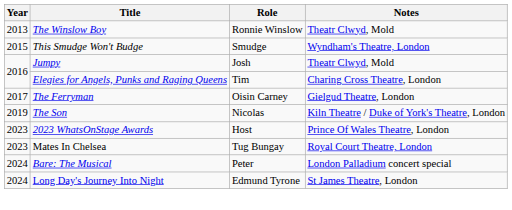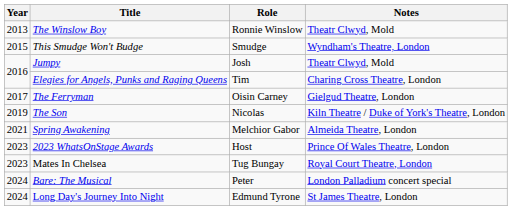 <table class="wikitable sortable">
 <tr>
 <th>Year</th>
 <th>Title</th>
 <th>Role</th>
 <th class="unsortable">Notes</th>
 </tr>
 <tr>
 <td>2013</td>
 <td><em><a href='#'>The Winslow Boy</a></em></td>
 <td>Ronnie Winslow</td>
 <td><a href='#'>Theatr Clwyd</a>, Mold</td>
 </tr>
 <tr>
 <td>2015</td>
 <td><em>This Smudge Won't Budge</em></td>
 <td>Smudge</td>
 <td><a href='#'>Wyndham's Theatre, London</a></td>
 </tr>
 <tr>
 <td rowspan="2">2016</td>
 <td><em><a href='#'>Jumpy</a></em></td>
 <td>Josh</td>
 <td><a href='#'>Theatr Clwyd</a>, Mold</td>
 </tr>
 <tr>
 <td><em><a href='#'>Elegies for Angels, Punks and Raging Queens</a></em></td>
 <td>Tim</td>
 <td><a href='#'>Charing Cross Theatre</a>, London</td>
 </tr>
 <tr>
 <td>2017</td>
 <td><em><a href='#'>The Ferryman</a></em></td>
 <td>Oisin Carney</td>
 <td><a href='#'>Gielgud Theatre</a>, London</td>
 </tr>
 <tr>
 <td>2019</td>
 <td><em><a href='#'>The Son</a></em></td>
 <td>Nicolas</td>
 <td><a href='#'>Kiln Theatre</a> / <a href='#'>Duke of York's Theatre</a>, London</td>
 </tr>
 <tr>
+<td>2021</td>
+<td><em><a href='#'>Spring Awakening</a></em></td>
+<td>Melchior Gabor</td>
+<td><a href='#'>Almeida Theatre</a>, London</td>
+</tr>
+<tr>
 <td>2023</td>
 <td><em><a href='#'>2023 WhatsOnStage Awards</a></em></td>
 <td>Host</td>
 <td><a href='#'>Prince Of Wales Theatre</a>, London</td>
 </tr>
 <tr>
 <td>2023</td>
 <td>Mates In Chelsea</td>
 <td>Tug Bungay</td>
 <td><a href='#'>Royal Court Theatre, London</a></td>
 </tr>
 <tr>
 <td>2024</td>
 <td><em><a href='#'>Bare: The Musical</a></em></td>
 <td>Peter</td>
 <td><a href='#'>London Palladium</a> concert special</td>
 </tr>
 <tr>
 <td>2024</td>
 <td><a href='#'>Long Day's Journey Into Night</a></td>
 <td>Edmund Tyrone</td>
 <td><a href='#'>St James Theatre</a>, London</td>
 </tr>
 </table>
